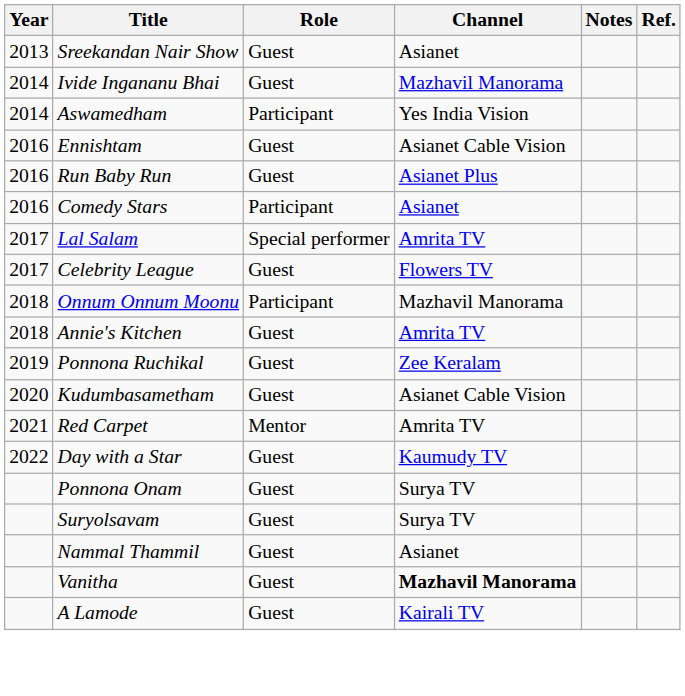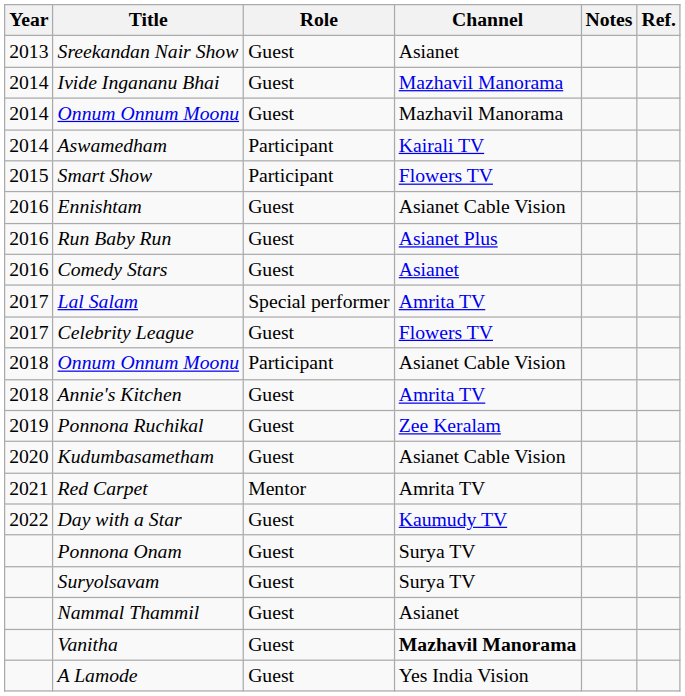 <table class="wikitable">
 <tr>
 <th>Year</th>
 <th>Title</th>
 <th>Role</th>
 <th>Channel</th>
 <th>Notes</th>
 <th>Ref.</th>
 </tr>
 <tr>
 <td>2013</td>
 <td><em>Sreekandan Nair Show</em></td>
 <td>Guest</td>
 <td>Asianet</td>
 <td></td>
 <td></td>
 </tr>
 <tr>
 <td>2014</td>
 <td><em>Ivide Ingananu Bhai</em></td>
 <td>Guest</td>
 <td><a href='#'>Mazhavil Manorama</a></td>
 <td></td>
 <td></td>
 </tr>
 <tr>
 <td>2014</td>
+<td><em><a href='#'>Onnum Onnum Moonu</a></em></td>
+<td>Guest</td>
+<td>Mazhavil Manorama</td>
+<td></td>
+<td></td>
+</tr>
+<tr>
+<td>2014</td>
 <td><em>Aswamedham</em></td>
 <td>Participant</td>
-<td>Yes India Vision</td>
+<td><a href='#'>Kairali TV</a></td>
+<td></td>
+<td></td>
+</tr>
+<tr>
+<td>2015</td>
+<td><em>Smart Show</em></td>
+<td>Participant</td>
+<td><a href='#'>Flowers TV</a></td>
 <td></td>
 <td></td>
 </tr>
 <tr>
 <td>2016</td>
 <td><em>Ennishtam</em></td>
 <td>Guest</td>
 <td>Asianet Cable Vision</td>
 <td></td>
 <td></td>
 </tr>
 <tr>
 <td>2016</td>
 <td><em>Run Baby Run</em></td>
 <td>Guest</td>
 <td><a href='#'>Asianet Plus</a></td>
 <td></td>
 <td></td>
 </tr>
 <tr>
 <td>2016</td>
 <td><em>Comedy Stars</em></td>
-<td>Participant</td>
+<td>Guest</td>
 <td><a href='#'>Asianet</a></td>
 <td></td>
 <td></td>
 </tr>
 <tr>
 <td>2017</td>
 <td><em><a href='#'>Lal Salam</a></em></td>
 <td>Special performer</td>
 <td><a href='#'>Amrita TV</a></td>
 <td></td>
 <td></td>
 </tr>
 <tr>
 <td>2017</td>
 <td><em>Celebrity League</em></td>
 <td>Guest</td>
 <td><a href='#'>Flowers TV</a></td>
 <td></td>
 <td></td>
 </tr>
 <tr>
 <td>2018</td>
 <td><em><a href='#'>Onnum Onnum Moonu</a></em></td>
 <td>Participant</td>
-<td>Mazhavil Manorama</td>
+<td>Asianet Cable Vision</td>
 <td></td>
 <td></td>
 </tr>
 <tr>
 <td>2018</td>
 <td><em>Annie's Kitchen</em></td>
 <td>Guest</td>
 <td><a href='#'>Amrita TV</a></td>
 <td></td>
 <td></td>
 </tr>
 <tr>
 <td>2019</td>
 <td><em>Ponnona Ruchikal</em></td>
 <td>Guest</td>
 <td><a href='#'>Zee Keralam</a></td>
 <td></td>
 <td></td>
 </tr>
 <tr>
 <td>2020</td>
 <td><em>Kudumbasametham</em></td>
 <td>Guest</td>
 <td>Asianet Cable Vision</td>
 <td></td>
 <td></td>
 </tr>
 <tr>
 <td>2021</td>
 <td><em>Red Carpet</em></td>
 <td>Mentor</td>
 <td>Amrita TV</td>
 <td></td>
 <td></td>
 </tr>
 <tr>
 <td>2022</td>
 <td><em>Day with a Star</em></td>
 <td>Guest</td>
 <td><a href='#'>Kaumudy TV</a></td>
 <td></td>
 <td></td>
 </tr>
 <tr>
 <td></td>
 <td><em>Ponnona Onam</em></td>
 <td>Guest</td>
 <td>Surya TV</td>
 <td></td>
 <td></td>
 </tr>
 <tr>
 <td></td>
 <td><em>Suryolsavam</em></td>
 <td>Guest</td>
 <td>Surya TV</td>
 <td></td>
 <td></td>
 </tr>
 <tr>
 <td></td>
 <td><em>Nammal Thammil</em></td>
 <td>Guest</td>
 <td>Asianet</td>
 <td></td>
 <td></td>
 </tr>
 <tr>
 <td></td>
 <td><em>Vanitha</em></td>
 <td>Guest</td>
 <td><strong>Mazhavil Manorama</strong></td>
 <td></td>
 <td></td>
 </tr>
 <tr>
 <td></td>
 <td><em>A Lamode</em></td>
 <td>Guest</td>
-<td><a href='#'>Kairali TV</a></td>
+<td>Yes India Vision</td>
 <td></td>
 <td></td>
 </tr>
 </table>
